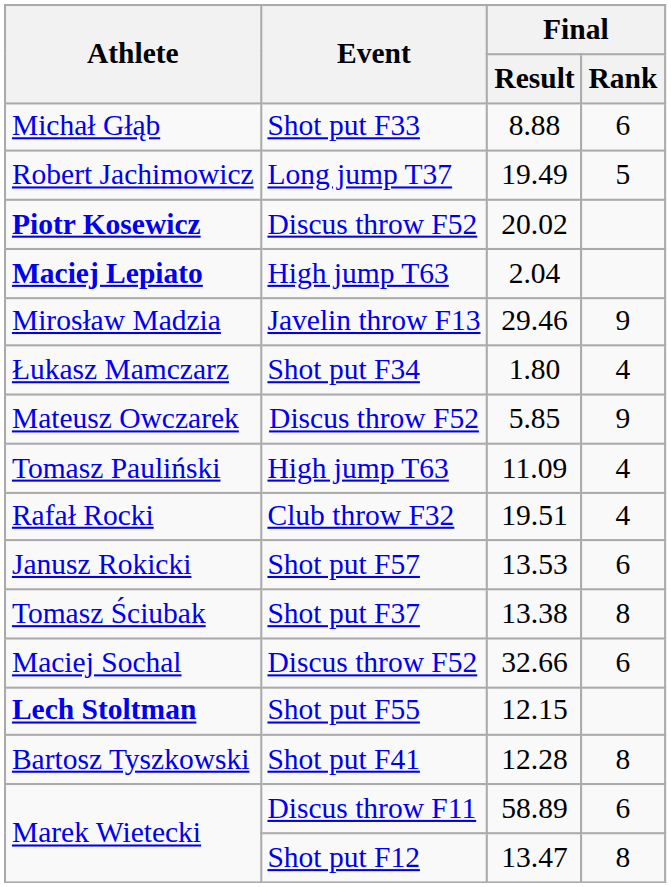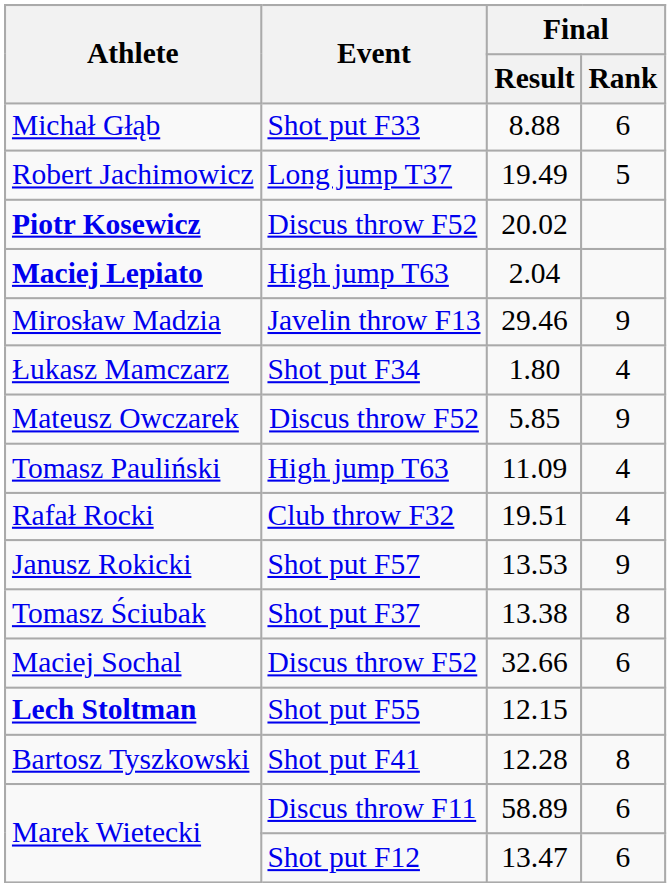 <table class=wikitable style="font-size:90%">
 <tr>
 <th rowspan="2">Athlete</th>
 <th rowspan="2">Event</th>
 <th colspan="2">Final</th>
 </tr>
 <tr>
 <th>Result</th>
 <th>Rank</th>
 </tr>
 <tr align=center>
 <td align=left><a href='#'>Michał Głąb</a></td>
 <td align=left><a href='#'>Shot put F33</a></td>
 <td>8.88</td>
 <td>6</td>
 </tr>
 <tr align=center>
 <td><a href='#'>Robert Jachimowicz</a></td>
 <td align=left><a href='#'>Long jump T37</a></td>
 <td>19.49</td>
 <td>5</td>
 </tr>
 <tr align=center>
 <td align=left><strong><a href='#'>Piotr Kosewicz</a></strong></td>
 <td align=left><a href='#'>Discus throw F52</a></td>
 <td>20.02</td>
 <td></td>
 </tr>
 <tr align=center>
 <td align=left><strong><a href='#'>Maciej Lepiato</a></strong></td>
 <td align=left><a href='#'>High jump T63</a></td>
 <td>2.04</td>
 <td></td>
 </tr>
 <tr align=center>
 <td align=left><a href='#'>Mirosław Madzia</a></td>
 <td align=left><a href='#'>Javelin throw F13</a></td>
 <td>29.46</td>
 <td>9</td>
 </tr>
 <tr align=center>
 <td align=left><a href='#'>Łukasz Mamczarz</a></td>
 <td align=left><a href='#'>Shot put F34</a></td>
 <td>1.80</td>
 <td>4</td>
 </tr>
 <tr align=center>
 <td align=left><a href='#'>Mateusz Owczarek</a></td>
 <td><a href='#'>Discus throw F52</a></td>
 <td>5.85</td>
 <td>9</td>
 </tr>
 <tr align=center>
 <td align=left><a href='#'>Tomasz Pauliński</a></td>
 <td align=left><a href='#'>High jump T63</a></td>
 <td>11.09</td>
 <td>4</td>
 </tr>
 <tr align=center>
 <td align=left><a href='#'>Rafał Rocki</a></td>
 <td align=left><a href='#'>Club throw F32</a></td>
 <td>19.51</td>
 <td>4</td>
 </tr>
 <tr align=center>
 <td align=left><a href='#'>Janusz Rokicki</a></td>
 <td align=left><a href='#'>Shot put F57</a></td>
 <td>13.53</td>
-<td>6</td>
+<td>9</td>
 </tr>
 <tr align=center>
 <td align=left><a href='#'>Tomasz Ściubak</a></td>
 <td align=left><a href='#'>Shot put F37</a></td>
 <td>13.38</td>
 <td>8</td>
 </tr>
 <tr align=center>
 <td align=left><a href='#'>Maciej Sochal</a></td>
 <td align=left><a href='#'>Discus throw F52</a></td>
 <td>32.66</td>
 <td>6</td>
 </tr>
 <tr align=center>
 <td align=left><strong><a href='#'>Lech Stoltman</a></strong></td>
 <td align=left><a href='#'>Shot put F55</a></td>
 <td>12.15</td>
 <td></td>
 </tr>
 <tr align=center>
 <td align=left><a href='#'>Bartosz Tyszkowski</a></td>
 <td align=left><a href='#'>Shot put F41</a></td>
 <td>12.28</td>
 <td>8</td>
 </tr>
 <tr align=center>
 <td align=left rowspan=2><a href='#'>Marek Wietecki</a></td>
 <td align=left><a href='#'>Discus throw F11</a></td>
 <td>58.89</td>
 <td>6</td>
 </tr>
 <tr align=center>
 <td align=left><a href='#'>Shot put F12</a></td>
 <td>13.47</td>
-<td>8</td>
+<td>6</td>
 </tr>
 </table>
